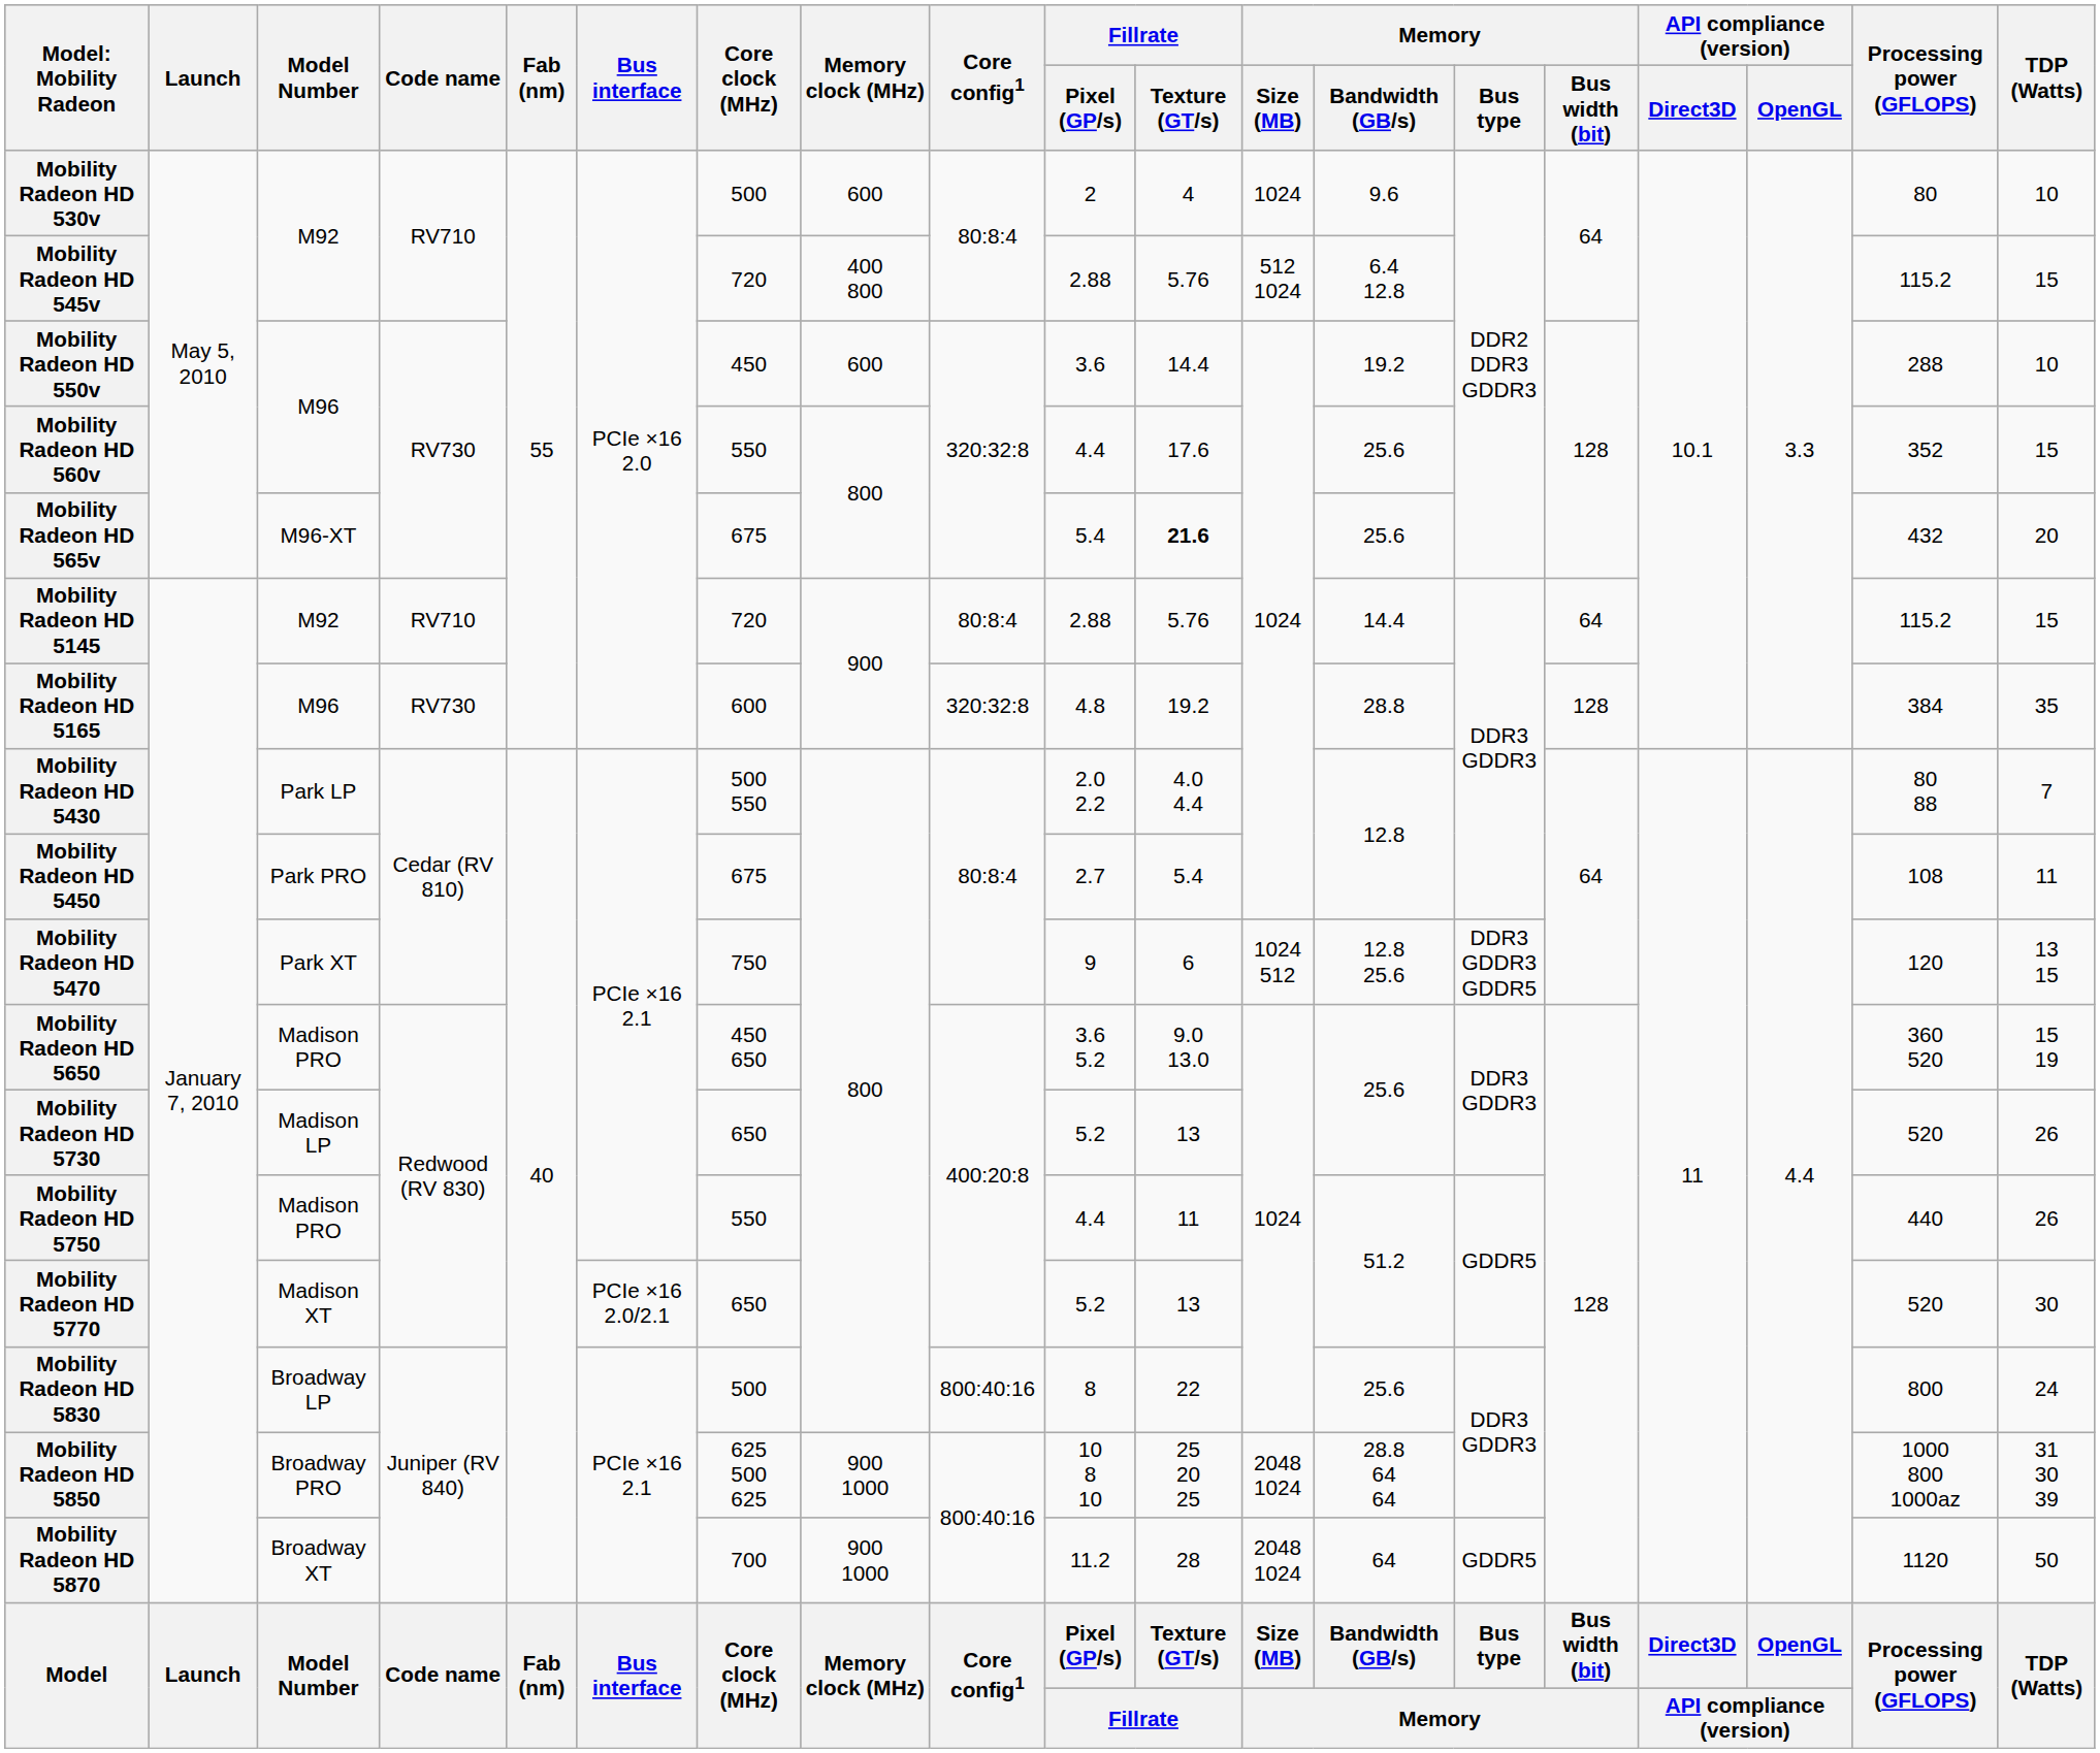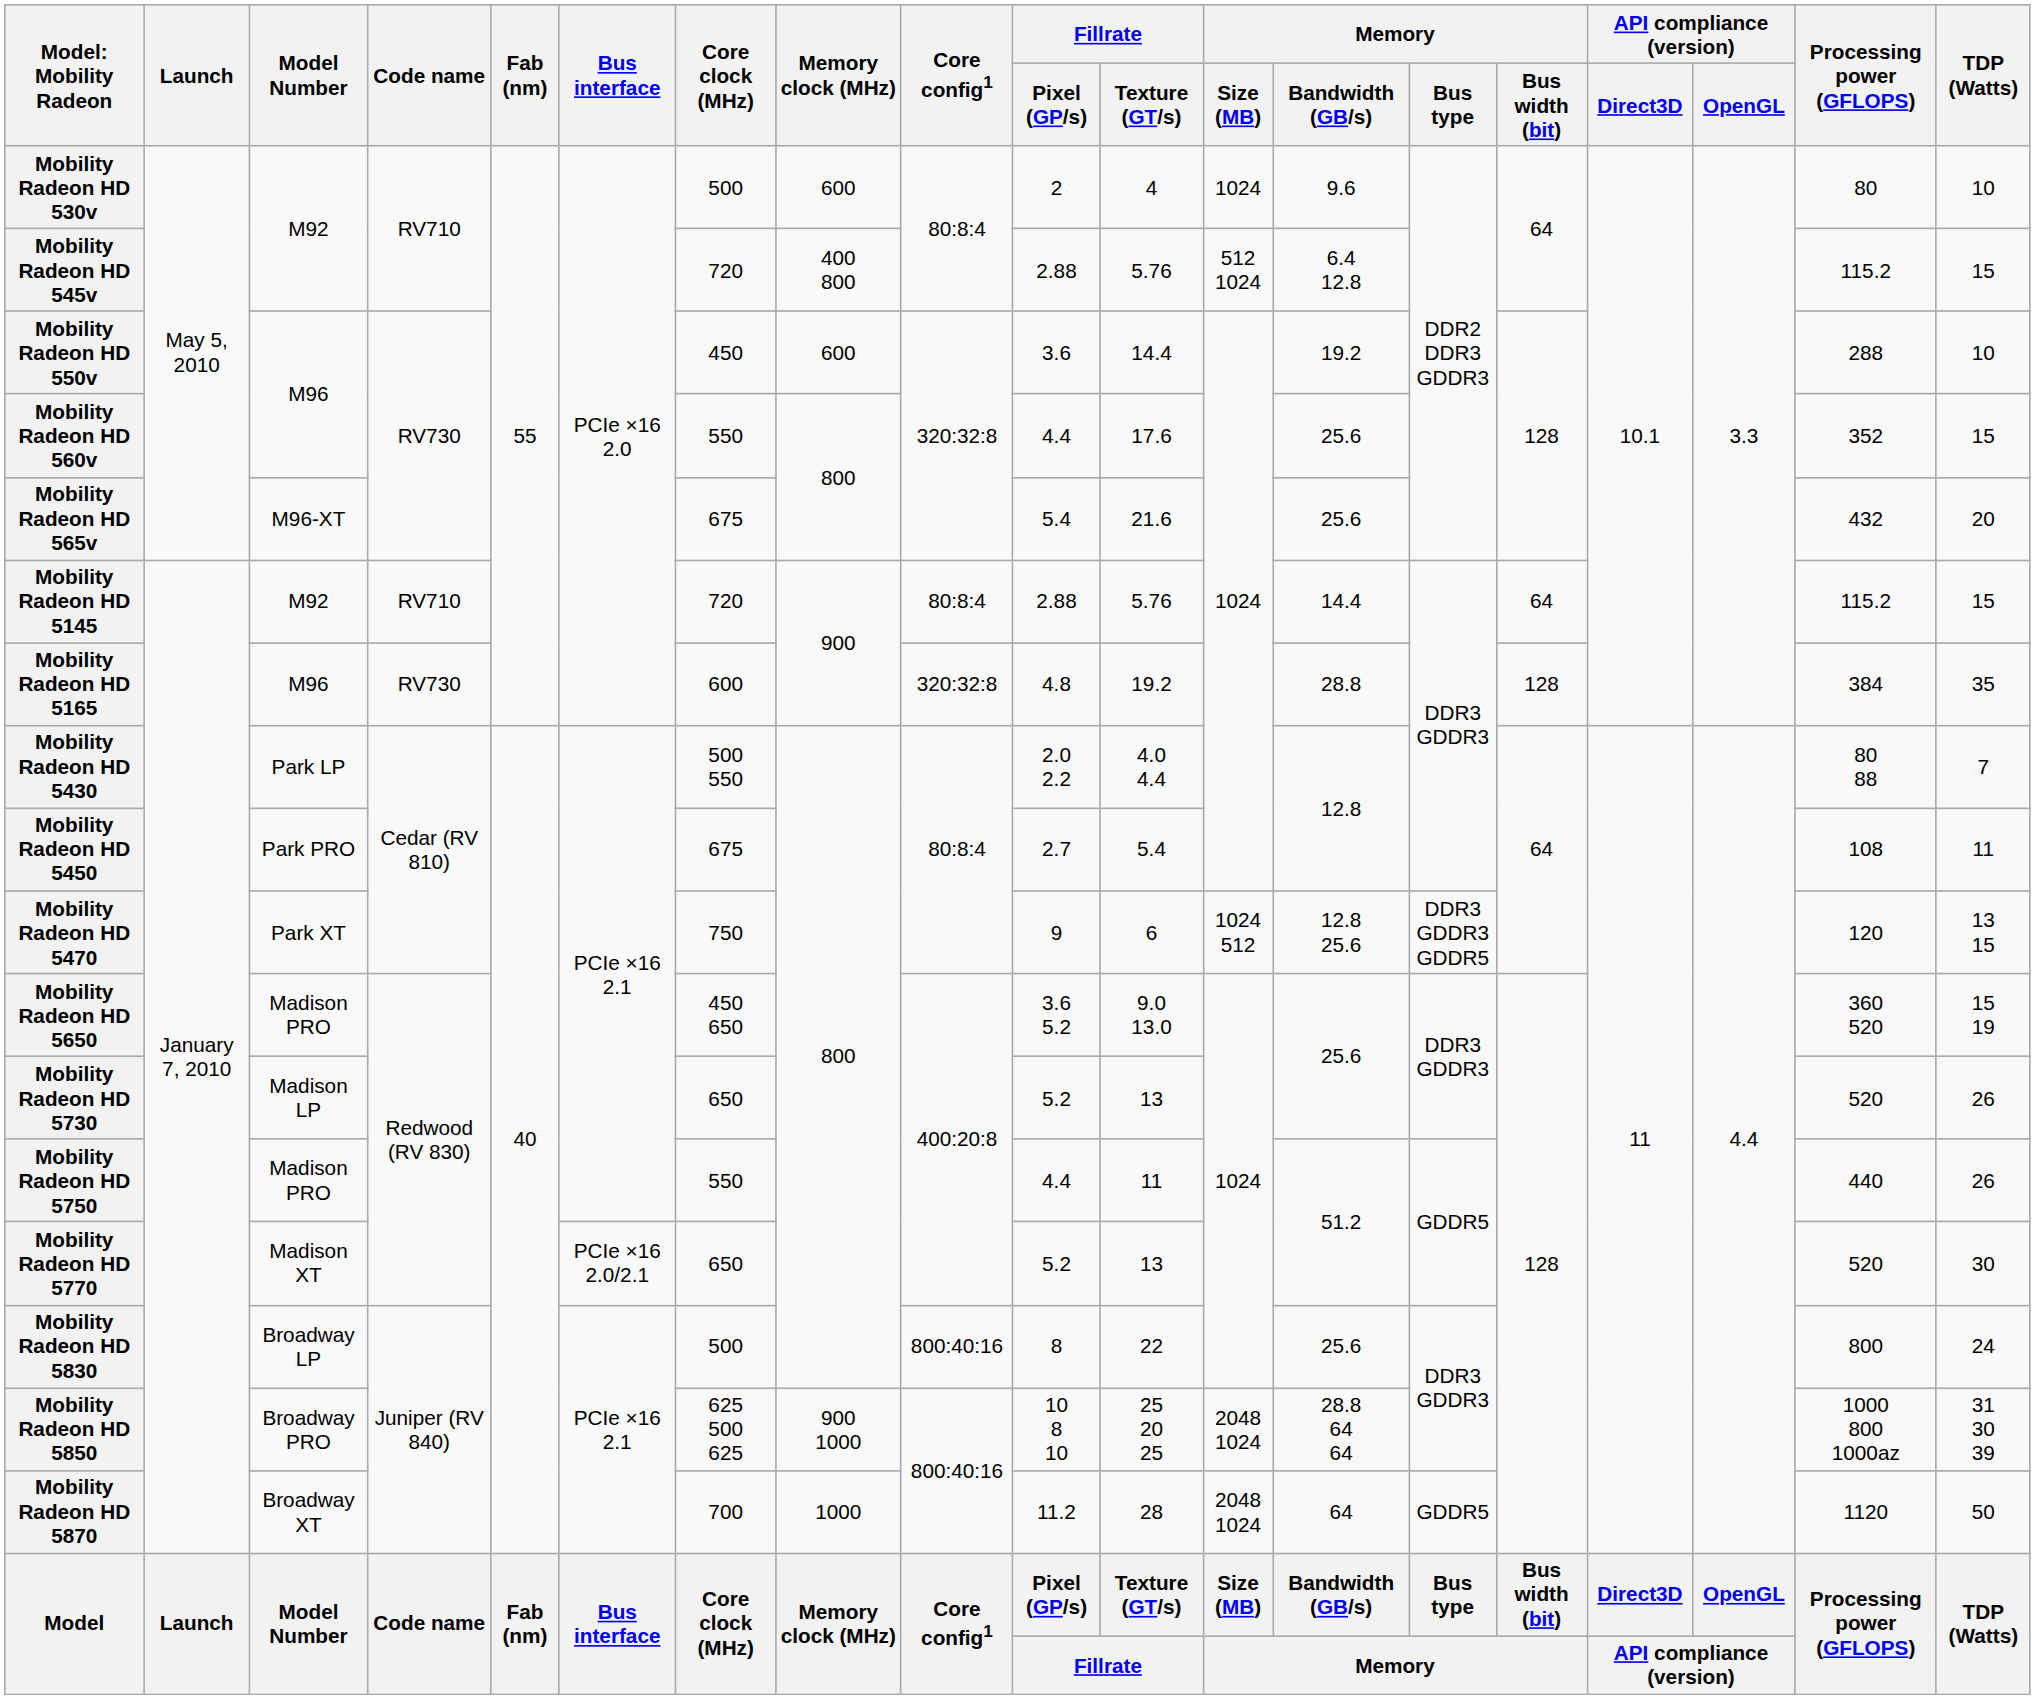 <table class="mw-datatable wikitable sortable sort-under" style="font-size: 80%; text-align:center;">
 <tr>
 <th rowspan="2">Model: Mobility Radeon</th>
 <th rowspan="2">Launch</th>
 <th rowspan="2">Model Number</th>
 <th rowspan="2">Code name</th>
 <th rowspan="2">Fab (nm)</th>
 <th rowspan="2"><a href='#'>Bus</a> <a href='#'>interface</a></th>
 <th rowspan="2">Core clock (MHz)</th>
 <th rowspan="2">Memory clock (MHz)</th>
 <th rowspan="2">Core config<sup>1</sup></th>
 <th colspan="2"><a href='#'>Fillrate</a></th>
 <th colspan="4">Memory</th>
 <th colspan="2"><a href='#'>API</a> compliance (version)</th>
 <th rowspan="2">Processing power<br>(<a href='#'>GFLOPS</a>)</th>
 <th rowspan="2">TDP (Watts)</th>
 </tr>
 <tr>
 <th>Pixel (<a href='#'>GP</a>/s)</th>
 <th>Texture (<a href='#'>GT</a>/s)</th>
 <th>Size (<a href='#'>MB</a>)</th>
 <th>Bandwidth (<a href='#'>GB</a>/s)</th>
 <th>Bus type</th>
 <th>Bus width (<a href='#'>bit</a>)</th>
 <th><a href='#'>Direct3D</a></th>
 <th><a href='#'>OpenGL</a></th>
 </tr>
 <tr>
 <th>Mobility Radeon HD 530v</th>
 <td rowspan="5">May 5, 2010</td>
 <td rowspan="2">M92</td>
 <td rowspan="2">RV710</td>
 <td rowspan="7">55</td>
 <td rowspan="7">PCIe ×16 2.0</td>
 <td>500</td>
 <td>600</td>
 <td rowspan="2">80:8:4</td>
 <td>2</td>
 <td>4</td>
 <td>1024</td>
 <td>9.6</td>
 <td rowspan="5">DDR2<br>DDR3<br>GDDR3</td>
 <td rowspan="2">64</td>
 <td rowspan="7">10.1</td>
 <td rowspan="7">3.3</td>
 <td>80</td>
 <td>10</td>
 </tr>
 <tr>
 <th>Mobility Radeon HD 545v</th>
 <td>720</td>
 <td>400<br>800</td>
 <td>2.88</td>
 <td>5.76</td>
 <td>512<br>1024</td>
 <td>6.4<br>12.8</td>
 <td>115.2</td>
 <td>15</td>
 </tr>
 <tr>
 <th>Mobility Radeon HD 550v</th>
 <td rowspan="2">M96</td>
 <td rowspan="3">RV730</td>
 <td>450</td>
 <td>600</td>
 <td rowspan="3">320:32:8</td>
 <td>3.6</td>
 <td>14.4</td>
 <td rowspan="7">1024</td>
 <td>19.2</td>
 <td rowspan="3">128</td>
 <td>288</td>
 <td>10</td>
 </tr>
 <tr>
 <th>Mobility Radeon HD 560v</th>
 <td>550</td>
 <td rowspan="2">800</td>
 <td>4.4</td>
 <td>17.6</td>
 <td>25.6</td>
 <td>352</td>
 <td>15</td>
 </tr>
 <tr>
 <th>Mobility Radeon HD 565v</th>
 <td>M96-XT</td>
 <td>675</td>
 <td>5.4</td>
-<td><strong>21.6</strong></td>
+<td>21.6</td>
 <td>25.6</td>
 <td>432</td>
 <td>20</td>
 </tr>
 <tr>
 <th>Mobility Radeon HD 5145</th>
 <td rowspan="12">January 7, 2010</td>
 <td>M92</td>
 <td>RV710</td>
 <td>720</td>
 <td rowspan="2">900</td>
 <td>80:8:4</td>
 <td>2.88</td>
 <td>5.76</td>
 <td>14.4</td>
 <td rowspan="4">DDR3<br>GDDR3</td>
 <td>64</td>
 <td>115.2</td>
 <td>15</td>
 </tr>
 <tr>
 <th>Mobility Radeon HD 5165</th>
 <td>M96</td>
 <td>RV730</td>
 <td>600</td>
 <td>320:32:8</td>
 <td>4.8</td>
 <td>19.2</td>
 <td>28.8</td>
 <td>128</td>
 <td>384</td>
 <td>35</td>
 </tr>
 <tr>
 <th>Mobility Radeon HD 5430</th>
 <td>Park LP</td>
 <td rowspan="3">Cedar (RV 810)</td>
 <td rowspan="10">40</td>
 <td rowspan="6">PCIe ×16 2.1</td>
 <td>500<br>550</td>
 <td rowspan="8">800</td>
 <td rowspan="3">80:8:4</td>
 <td>2.0<br>2.2</td>
 <td>4.0<br>4.4</td>
 <td rowspan="2">12.8</td>
 <td rowspan="3">64</td>
 <td rowspan="10">11</td>
 <td rowspan="10">4.4</td>
 <td>80<br>88</td>
 <td>7</td>
 </tr>
 <tr>
 <th>Mobility Radeon HD 5450</th>
 <td>Park PRO</td>
 <td>675</td>
 <td>2.7</td>
 <td>5.4</td>
 <td>108</td>
 <td>11</td>
 </tr>
 <tr>
 <th>Mobility Radeon HD 5470</th>
 <td>Park XT</td>
 <td>750</td>
 <td>9</td>
 <td>6</td>
 <td>1024<br>512</td>
 <td>12.8<br>25.6</td>
 <td>DDR3<br>GDDR3<br>GDDR5</td>
 <td>120</td>
 <td>13<br>15</td>
 </tr>
 <tr>
 <th>Mobility Radeon HD 5650</th>
 <td>Madison PRO</td>
 <td rowspan="4">Redwood (RV 830)</td>
 <td>450<br>650</td>
 <td rowspan="4">400:20:8</td>
 <td>3.6<br>5.2</td>
 <td>9.0<br>13.0</td>
 <td rowspan="5">1024</td>
 <td rowspan="2">25.6</td>
 <td rowspan="2">DDR3<br>GDDR3</td>
 <td rowspan="7">128</td>
 <td>360<br>520</td>
 <td>15<br>19</td>
 </tr>
 <tr>
 <th>Mobility Radeon HD 5730</th>
 <td>Madison LP</td>
 <td>650</td>
 <td>5.2</td>
 <td>13</td>
 <td>520</td>
 <td>26</td>
 </tr>
 <tr>
 <th>Mobility Radeon HD 5750</th>
 <td>Madison PRO</td>
 <td>550</td>
 <td>4.4</td>
 <td>11</td>
 <td rowspan="2">51.2</td>
 <td rowspan="2">GDDR5</td>
 <td>440</td>
 <td>26</td>
 </tr>
 <tr>
 <th>Mobility Radeon HD 5770</th>
 <td>Madison XT</td>
 <td>PCIe ×16 2.0/2.1</td>
 <td>650</td>
 <td>5.2</td>
 <td>13</td>
 <td>520</td>
 <td>30</td>
 </tr>
 <tr>
 <th>Mobility Radeon HD 5830</th>
 <td>Broadway LP</td>
 <td rowspan="3">Juniper (RV 840)</td>
 <td rowspan="3">PCIe ×16 2.1</td>
 <td>500</td>
 <td>800:40:16</td>
 <td>8</td>
 <td>22</td>
 <td>25.6</td>
 <td rowspan="2">DDR3<br>GDDR3</td>
 <td>800</td>
 <td>24</td>
 </tr>
 <tr>
 <th>Mobility Radeon HD 5850</th>
 <td>Broadway PRO</td>
 <td>625<br>500<br>625</td>
 <td>900<br>1000</td>
 <td rowspan="2">800:40:16</td>
 <td>10<br>8<br>10</td>
 <td>25<br>20<br>25</td>
 <td>2048<br>1024</td>
 <td>28.8<br>64<br>64</td>
 <td>1000<br>800<br>1000az</td>
 <td>31<br>30<br>39</td>
 </tr>
 <tr>
 <th>Mobility Radeon HD 5870</th>
 <td>Broadway XT</td>
 <td>700</td>
-<td>900<br>1000</td>
+<td>1000</td>
 <td>11.2</td>
 <td>28</td>
 <td>2048<br>1024</td>
 <td>64</td>
 <td>GDDR5</td>
 <td>1120</td>
 <td>50</td>
 </tr>
 <tr>
 <th rowspan="2">Model</th>
 <th rowspan="2">Launch</th>
 <th rowspan="2">Model Number</th>
 <th rowspan="2">Code name</th>
 <th rowspan="2">Fab (nm)</th>
 <th rowspan="2"><a href='#'>Bus interface</a></th>
 <th rowspan="2">Core clock (MHz)</th>
 <th rowspan="2">Memory clock (MHz)</th>
 <th rowspan="2">Core config<sup>1</sup></th>
 <th>Pixel (<a href='#'>GP</a>/s)</th>
 <th>Texture (<a href='#'>GT</a>/s)</th>
 <th>Size (<a href='#'>MB</a>)</th>
 <th>Bandwidth (<a href='#'>GB</a>/s)</th>
 <th>Bus type</th>
 <th>Bus width (<a href='#'>bit</a>)</th>
 <th><a href='#'>Direct3D</a></th>
 <th><a href='#'>OpenGL</a></th>
 <th rowspan="2">Processing power<br>(<a href='#'>GFLOPS</a>)</th>
 <th rowspan="2">TDP (Watts)</th>
 </tr>
 <tr>
 <th colspan="2"><a href='#'>Fillrate</a></th>
 <th colspan="4">Memory</th>
 <th colspan="2"><a href='#'>API</a> compliance (version)</th>
 </tr>
 </table>
